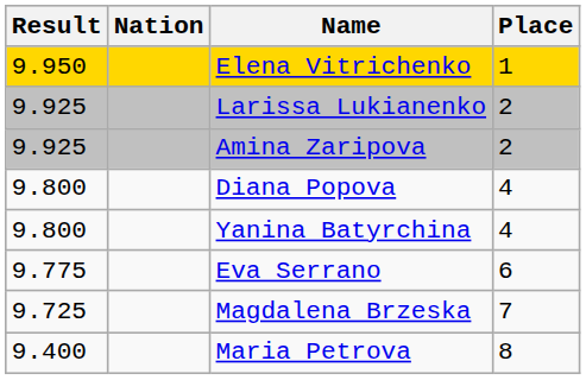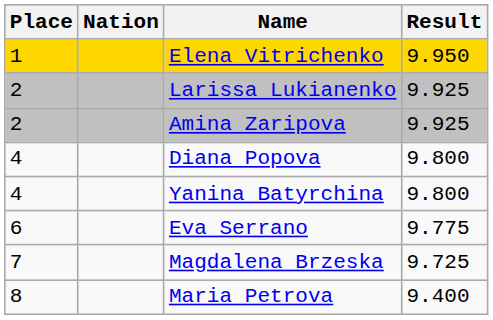 <table class="wikitable">
 <tr>
-<th>Result</th>
+<th>Place</th>
 <th>Nation</th>
 <th>Name</th>
-<th>Place</th>
+<th>Result</th>
 </tr>
 <tr bgcolor=gold>
-<td>9.950</td>
+<td>1</td>
 <td></td>
 <td><a href='#'>Elena Vitrichenko</a></td>
-<td>1</td>
+<td>9.950</td>
 </tr>
 <tr bgcolor=silver>
-<td>9.925</td>
+<td>2</td>
 <td></td>
 <td><a href='#'>Larissa Lukianenko</a></td>
-<td>2</td>
+<td>9.925</td>
 </tr>
 <tr bgcolor=silver>
-<td>9.925</td>
+<td>2</td>
 <td></td>
 <td><a href='#'>Amina Zaripova</a></td>
-<td>2</td>
+<td>9.925</td>
 </tr>
 <tr>
-<td>9.800</td>
+<td>4</td>
 <td></td>
 <td><a href='#'>Diana Popova</a></td>
-<td>4</td>
+<td>9.800</td>
 </tr>
 <tr>
-<td>9.800</td>
+<td>4</td>
 <td></td>
 <td><a href='#'>Yanina Batyrchina</a></td>
-<td>4</td>
+<td>9.800</td>
 </tr>
 <tr>
-<td>9.775</td>
+<td>6</td>
 <td></td>
 <td><a href='#'>Eva Serrano</a></td>
-<td>6</td>
+<td>9.775</td>
 </tr>
 <tr>
-<td>9.725</td>
+<td>7</td>
 <td></td>
 <td><a href='#'>Magdalena Brzeska</a></td>
-<td>7</td>
+<td>9.725</td>
 </tr>
 <tr>
-<td>9.400</td>
+<td>8</td>
 <td></td>
 <td><a href='#'>Maria Petrova</a></td>
-<td>8</td>
+<td>9.400</td>
 </tr>
 </table>
